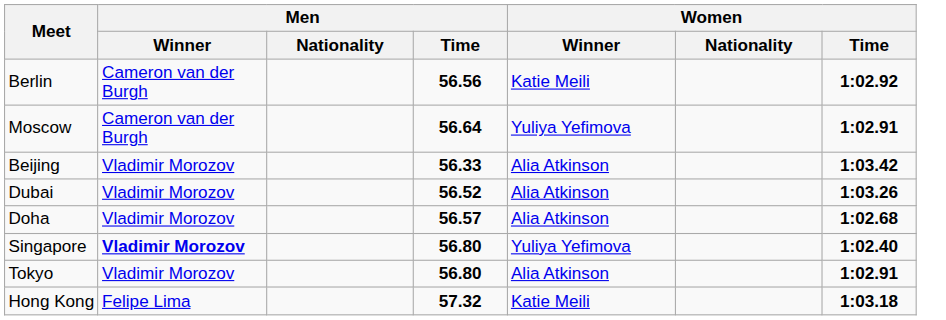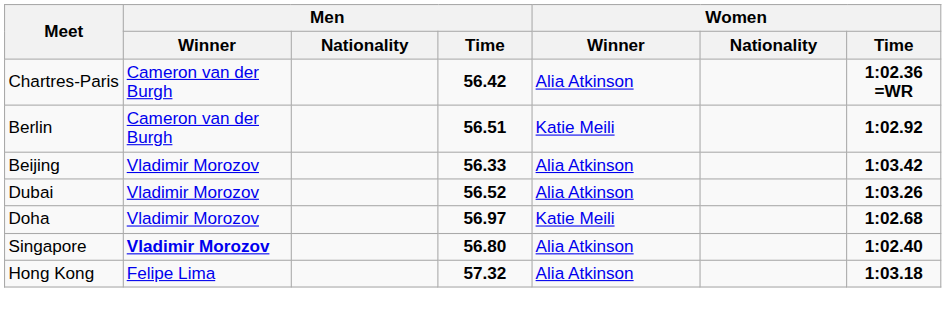 <table class="wikitable">
 <tr>
 <th rowspan="2">Meet</th>
 <th colspan="3">Men</th>
 <th colspan="3">Women</th>
 </tr>
 <tr>
 <th width=150>Winner</th>
 <th width=130>Nationality</th>
 <th width=80>Time</th>
 <th width=150>Winner</th>
 <th width=130>Nationality</th>
 <th width=80>Time</th>
 </tr>
 <tr>
+<td>Chartres-Paris</td>
+<td><a href='#'>Cameron van der Burgh</a></td>
+<td></td>
+<td align=center><strong>56.42</strong></td>
+<td><a href='#'>Alia Atkinson</a></td>
+<td></td>
+<td align=center><strong>1:02.36 =WR</strong></td>
+</tr>
+<tr>
 <td>Berlin</td>
 <td><a href='#'>Cameron van der Burgh</a></td>
 <td></td>
-<td align=center><strong>56.56</strong></td>
+<td align=center><strong>56.51</strong></td>
 <td><a href='#'>Katie Meili</a></td>
 <td></td>
 <td align=center><strong>1:02.92</strong></td>
-</tr>
-<tr>
-<td>Moscow</td>
-<td><a href='#'>Cameron van der Burgh</a></td>
-<td></td>
-<td align=center><strong>56.64</strong></td>
-<td><a href='#'>Yuliya Yefimova</a></td>
-<td></td>
-<td align=center><strong>1:02.91</strong></td>
 </tr>
 <tr>
 <td>Beijing</td>
 <td><a href='#'>Vladimir Morozov</a></td>
 <td></td>
 <td align=center><strong>56.33</strong></td>
 <td><a href='#'>Alia Atkinson</a></td>
 <td></td>
 <td align=center><strong>1:03.42</strong></td>
 </tr>
 <tr>
 <td>Dubai</td>
 <td><a href='#'>Vladimir Morozov</a></td>
 <td></td>
 <td align=center><strong>56.52</strong></td>
 <td><a href='#'>Alia Atkinson</a></td>
 <td></td>
 <td align=center><strong>1:03.26</strong></td>
 </tr>
 <tr>
 <td>Doha</td>
 <td><a href='#'>Vladimir Morozov</a></td>
 <td></td>
-<td align=center><strong>56.57</strong></td>
-<td><a href='#'>Alia Atkinson</a></td>
+<td align=center><strong>56.97</strong></td>
+<td><a href='#'>Katie Meili</a></td>
 <td></td>
 <td align=center><strong>1:02.68</strong></td>
 </tr>
 <tr>
 <td>Singapore</td>
 <td><strong><a href='#'>Vladimir Morozov</a></strong></td>
 <td></td>
 <td align=center><strong>56.80</strong></td>
-<td><a href='#'>Yuliya Yefimova</a></td>
+<td><a href='#'>Alia Atkinson</a></td>
 <td></td>
 <td align=center><strong>1:02.40</strong></td>
-</tr>
-<tr>
-<td>Tokyo</td>
-<td><a href='#'>Vladimir Morozov</a></td>
-<td></td>
-<td align=center><strong>56.80</strong></td>
-<td><a href='#'>Alia Atkinson</a></td>
-<td></td>
-<td align=center><strong>1:02.91</strong></td>
 </tr>
 <tr>
 <td>Hong Kong</td>
 <td><a href='#'>Felipe Lima</a></td>
 <td></td>
 <td align=center><strong>57.32</strong></td>
-<td><a href='#'>Katie Meili</a></td>
+<td><a href='#'>Alia Atkinson</a></td>
 <td></td>
 <td align=center><strong>1:03.18</strong></td>
 </tr>
 </table>
